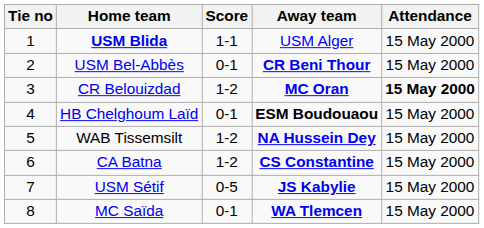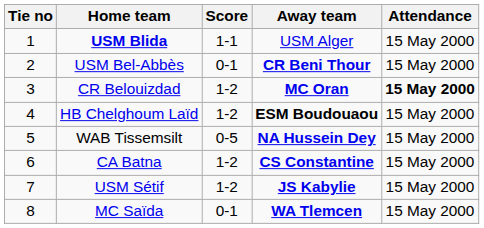 <table class="wikitable" style="text-align:center">
 <tr>
 <th>Tie no</th>
 <th>Home team</th>
 <th>Score</th>
 <th>Away team</th>
 <th>Attendance</th>
 </tr>
 <tr>
 <td>1</td>
 <td><strong><a href='#'>USM Blida</a></strong></td>
 <td>1-1</td>
 <td><a href='#'>USM Alger</a></td>
 <td>15 May 2000</td>
 </tr>
 <tr>
 <td>2</td>
 <td><a href='#'>USM Bel-Abbès</a></td>
 <td>0-1</td>
 <td><strong><a href='#'>CR Beni Thour</a></strong></td>
 <td>15 May 2000</td>
 </tr>
 <tr>
 <td>3</td>
 <td><a href='#'>CR Belouizdad</a></td>
 <td>1-2</td>
 <td><strong><a href='#'>MC Oran</a></strong></td>
 <td><strong>15 May 2000</strong></td>
 </tr>
 <tr>
 <td>4</td>
 <td><a href='#'>HB Chelghoum Laïd</a></td>
-<td>0-1</td>
+<td>1-2</td>
 <td><strong>ESM Boudouaou</strong></td>
 <td>15 May 2000</td>
 </tr>
 <tr>
 <td>5</td>
 <td>WAB Tissemsilt</td>
-<td>1-2</td>
+<td>0-5</td>
 <td><strong><a href='#'>NA Hussein Dey</a></strong></td>
 <td>15 May 2000</td>
 </tr>
 <tr>
 <td>6</td>
 <td><a href='#'>CA Batna</a></td>
 <td>1-2</td>
 <td><strong><a href='#'>CS Constantine</a></strong></td>
 <td>15 May 2000</td>
 </tr>
 <tr>
 <td>7</td>
 <td><a href='#'>USM Sétif</a></td>
-<td>0-5</td>
+<td>1-2</td>
 <td><strong><a href='#'>JS Kabylie</a></strong></td>
 <td>15 May 2000</td>
 </tr>
 <tr>
 <td>8</td>
 <td><a href='#'>MC Saïda</a></td>
 <td>0-1</td>
 <td><strong><a href='#'>WA Tlemcen</a></strong></td>
 <td>15 May 2000</td>
 </tr>
 </table>
